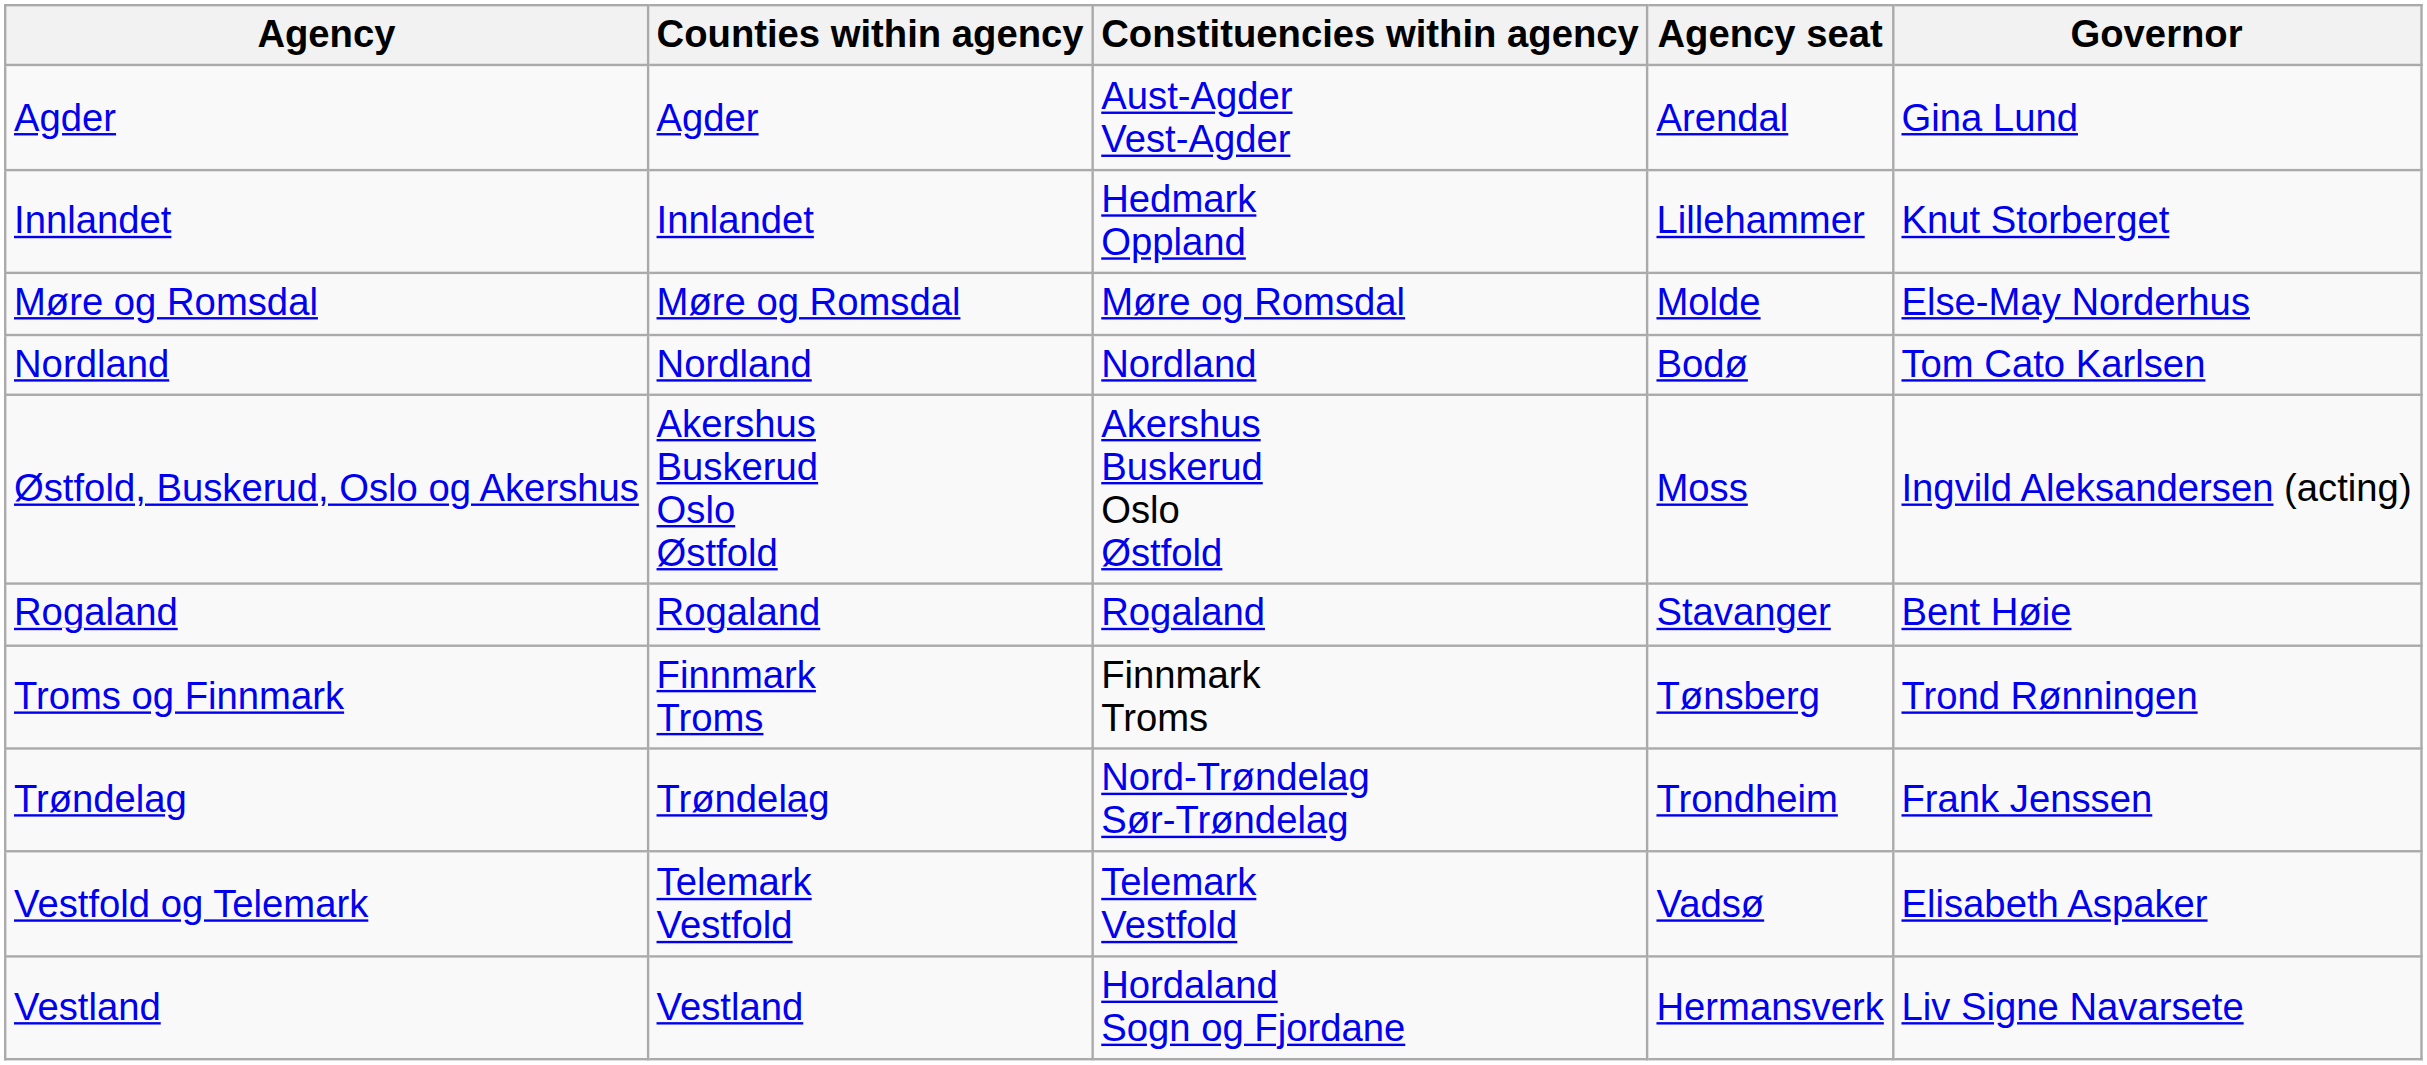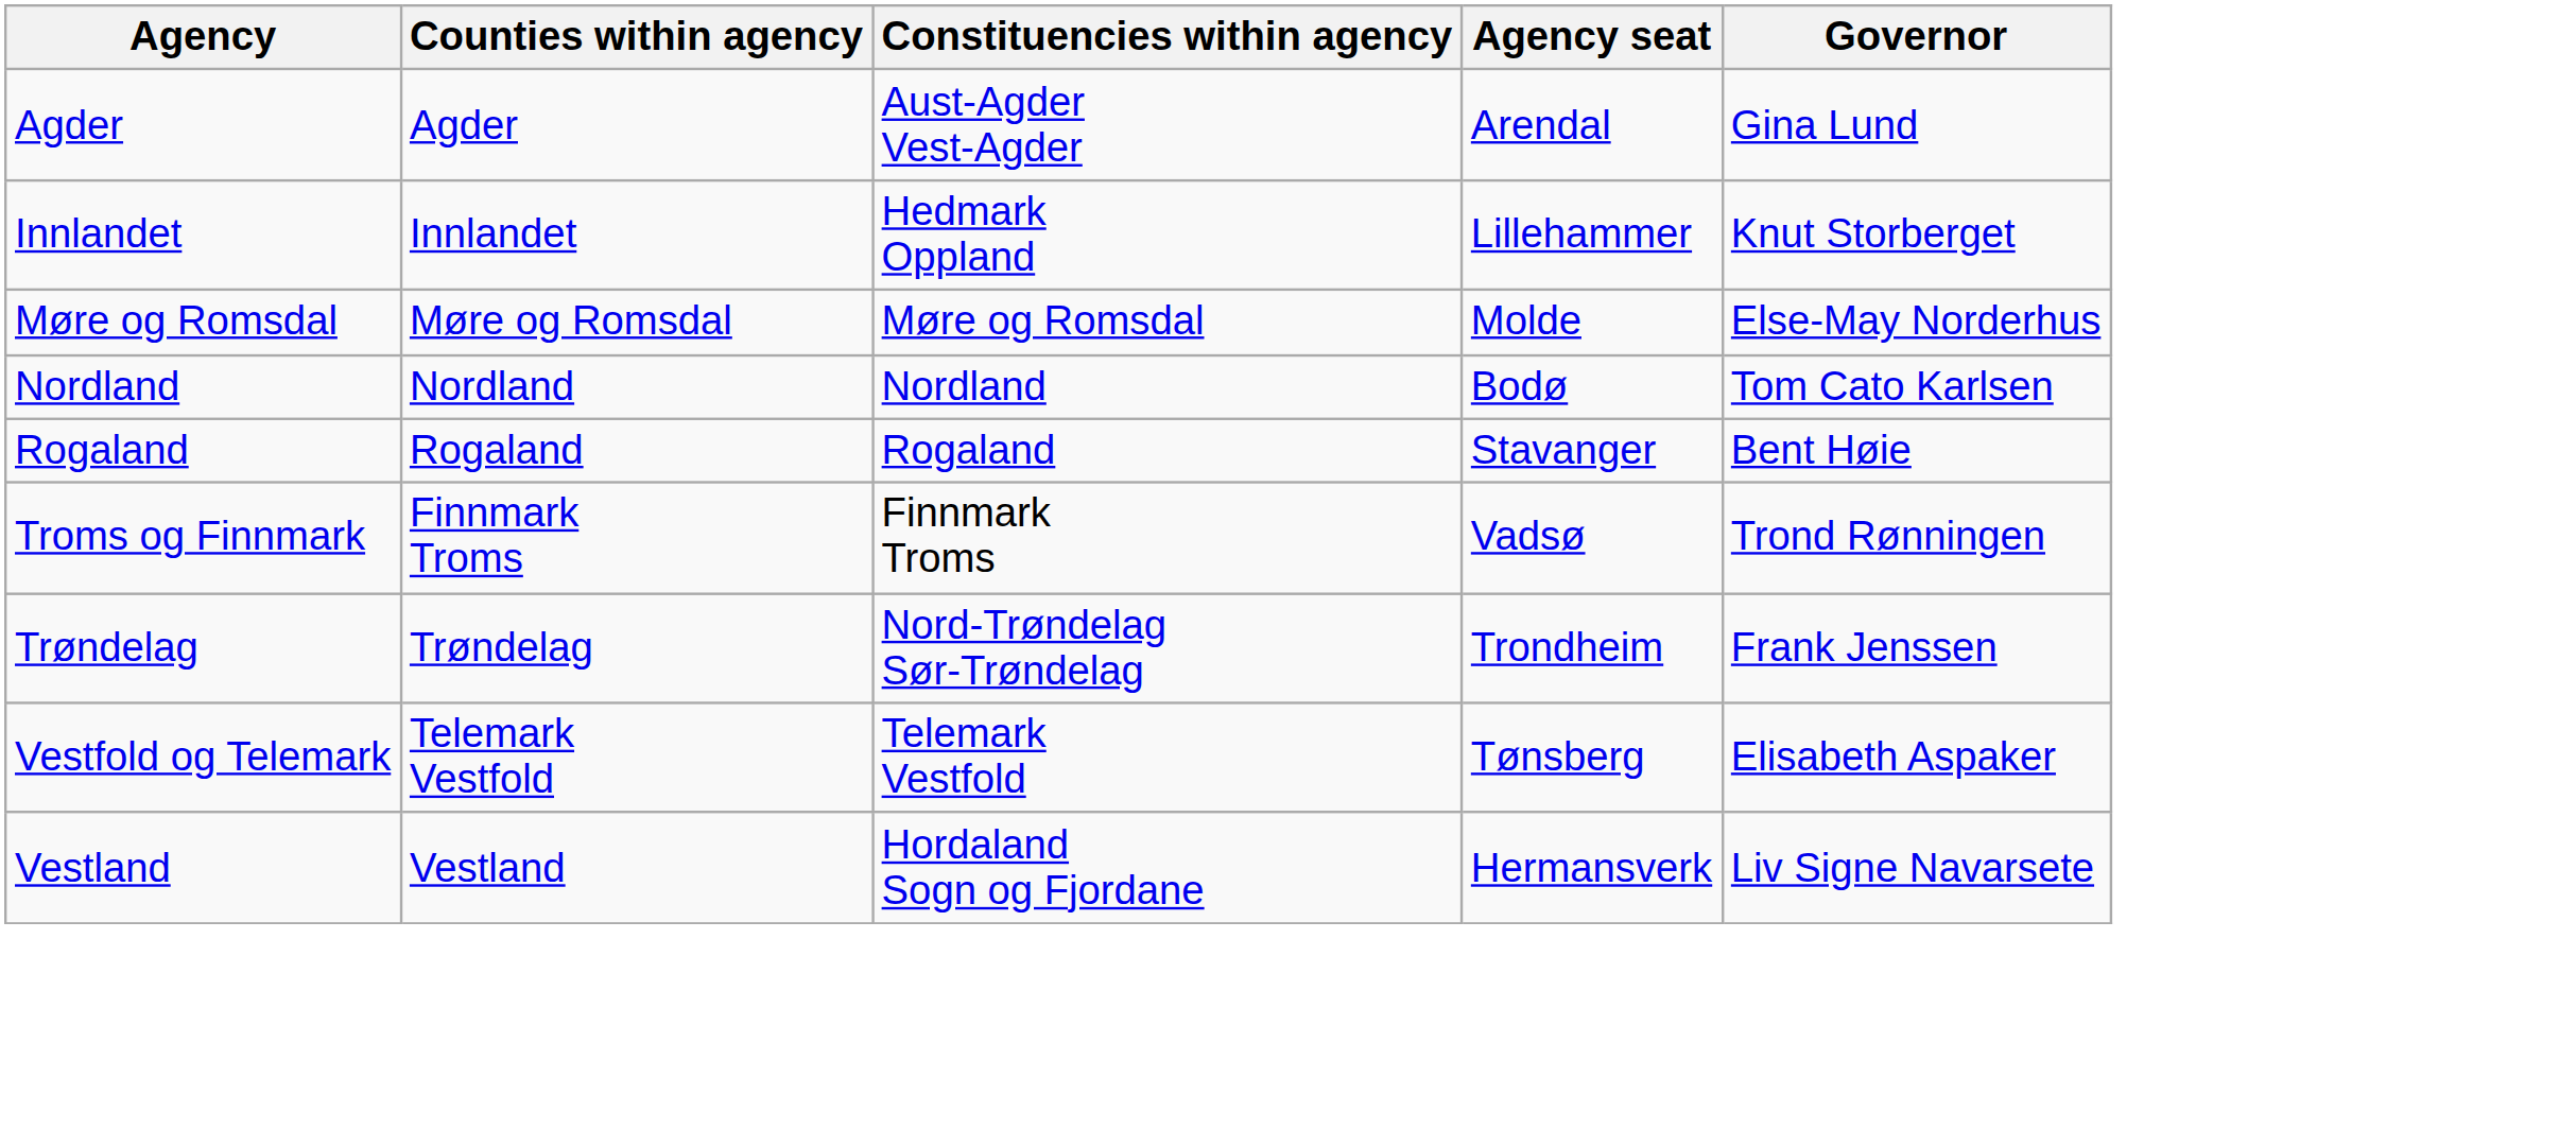 <table class="wikitable">
 <tr>
 <th>Agency</th>
 <th>Counties within agency</th>
 <th>Constituencies within agency</th>
 <th>Agency seat</th>
 <th>Governor</th>
 </tr>
 <tr>
 <td><a href='#'>Agder</a></td>
 <td><a href='#'>Agder</a></td>
 <td><a href='#'>Aust-Agder</a><br><a href='#'>Vest-Agder</a></td>
 <td><a href='#'>Arendal</a></td>
 <td><a href='#'>Gina Lund</a></td>
 </tr>
 <tr>
 <td><a href='#'>Innlandet</a></td>
 <td><a href='#'>Innlandet</a></td>
 <td><a href='#'>Hedmark</a><br><a href='#'>Oppland</a></td>
 <td><a href='#'>Lillehammer</a></td>
 <td><a href='#'>Knut Storberget</a></td>
 </tr>
 <tr>
 <td><a href='#'>Møre og Romsdal</a></td>
 <td><a href='#'>Møre og Romsdal</a></td>
 <td><a href='#'>Møre og Romsdal</a></td>
 <td><a href='#'>Molde</a></td>
 <td><a href='#'>Else-May Norderhus</a></td>
 </tr>
 <tr>
 <td><a href='#'>Nordland</a></td>
 <td><a href='#'>Nordland</a></td>
 <td><a href='#'>Nordland</a></td>
 <td><a href='#'>Bodø</a></td>
 <td><a href='#'>Tom Cato Karlsen</a></td>
 </tr>
 <tr>
-<td><a href='#'>Østfold, Buskerud, Oslo og Akershus</a></td>
-<td><a href='#'>Akershus</a><br><a href='#'>Buskerud</a><br><a href='#'>Oslo</a><br><a href='#'>Østfold</a></td>
-<td><a href='#'>Akershus</a><br><a href='#'>Buskerud</a><br>Oslo<br><a href='#'>Østfold</a></td>
-<td><a href='#'>Moss</a></td>
-<td><a href='#'>Ingvild Aleksandersen</a> (acting)</td>
-</tr>
-<tr>
 <td><a href='#'>Rogaland</a></td>
 <td><a href='#'>Rogaland</a></td>
 <td><a href='#'>Rogaland</a></td>
 <td><a href='#'>Stavanger</a></td>
 <td><a href='#'>Bent Høie</a></td>
 </tr>
 <tr>
 <td><a href='#'>Troms og Finnmark</a></td>
 <td><a href='#'>Finnmark</a><br><a href='#'>Troms</a></td>
 <td>Finnmark<br>Troms</td>
-<td><a href='#'>Tønsberg</a></td>
+<td><a href='#'>Vadsø</a></td>
 <td><a href='#'>Trond Rønningen</a></td>
 </tr>
 <tr>
 <td><a href='#'>Trøndelag</a></td>
 <td><a href='#'>Trøndelag</a></td>
 <td><a href='#'>Nord-Trøndelag</a><br><a href='#'>Sør-Trøndelag</a></td>
 <td><a href='#'>Trondheim</a></td>
 <td><a href='#'>Frank Jenssen</a></td>
 </tr>
 <tr>
 <td><a href='#'>Vestfold og Telemark</a></td>
 <td><a href='#'>Telemark</a><br><a href='#'>Vestfold</a></td>
 <td><a href='#'>Telemark</a><br><a href='#'>Vestfold</a></td>
-<td><a href='#'>Vadsø</a></td>
+<td><a href='#'>Tønsberg</a></td>
 <td><a href='#'>Elisabeth Aspaker</a></td>
 </tr>
 <tr>
 <td><a href='#'>Vestland</a></td>
 <td><a href='#'>Vestland</a></td>
 <td><a href='#'>Hordaland</a><br><a href='#'>Sogn og Fjordane</a></td>
 <td><a href='#'>Hermansverk</a></td>
 <td><a href='#'>Liv Signe Navarsete</a></td>
 </tr>
 </table>
